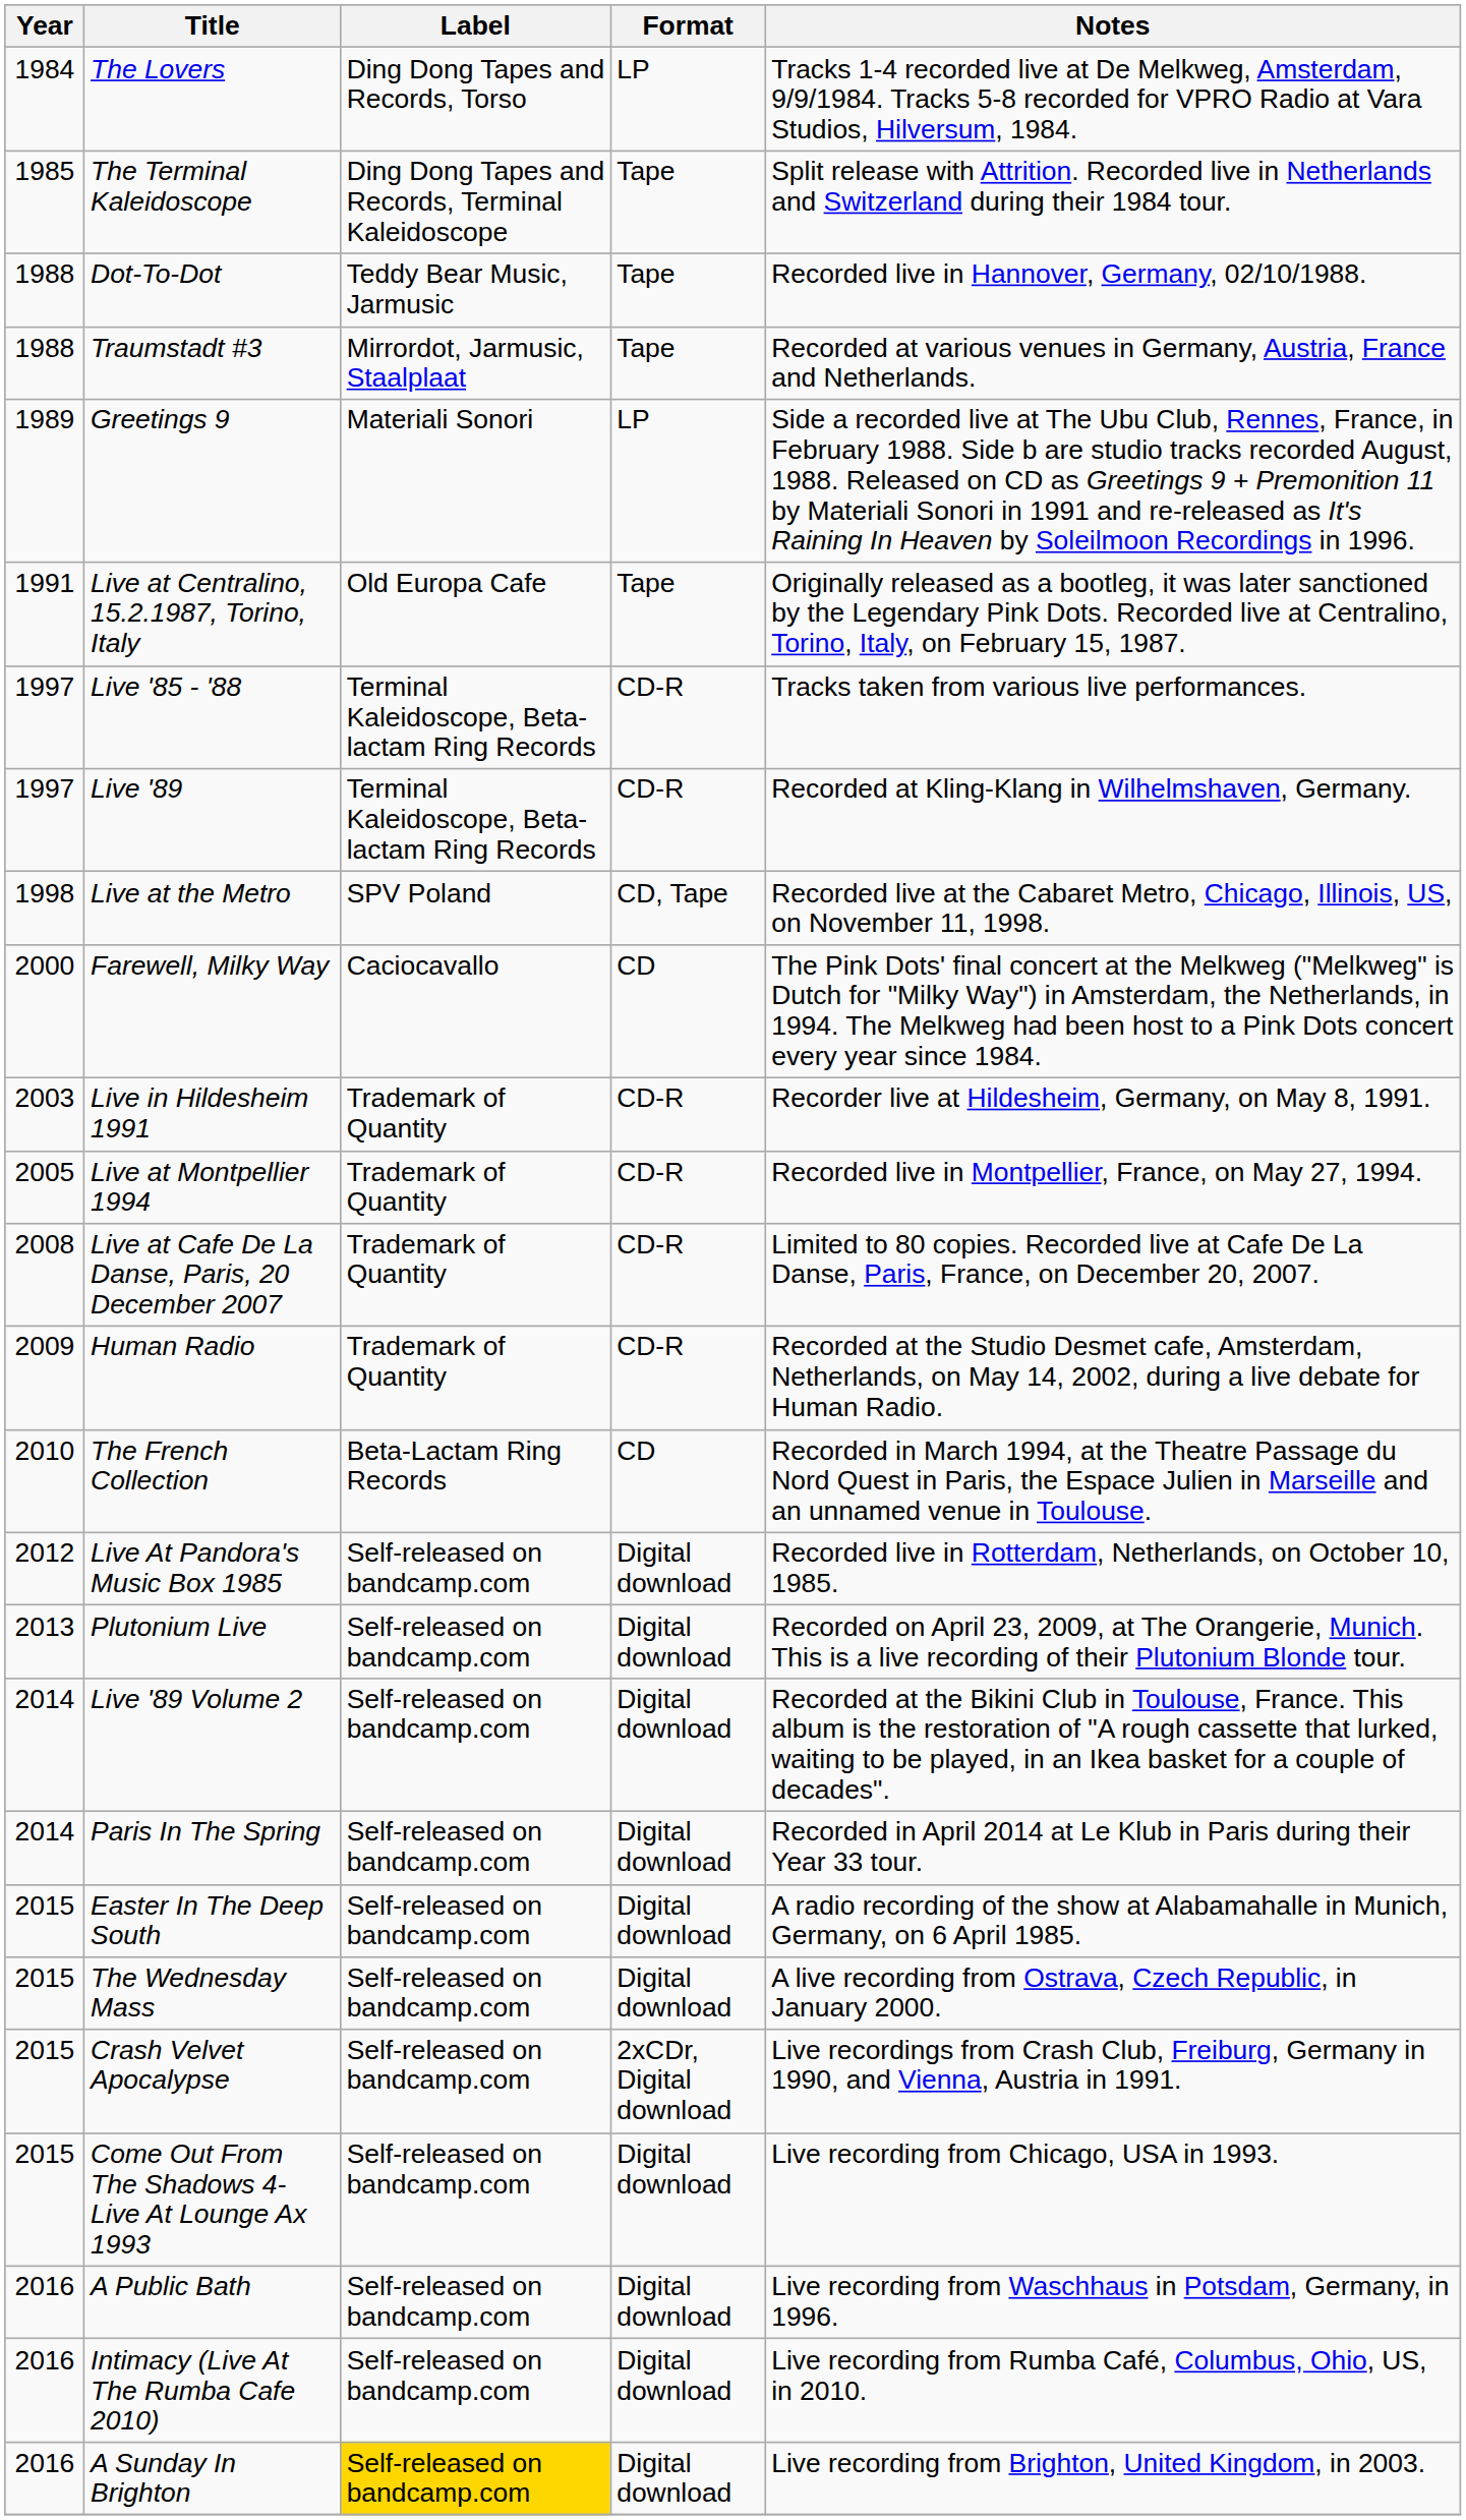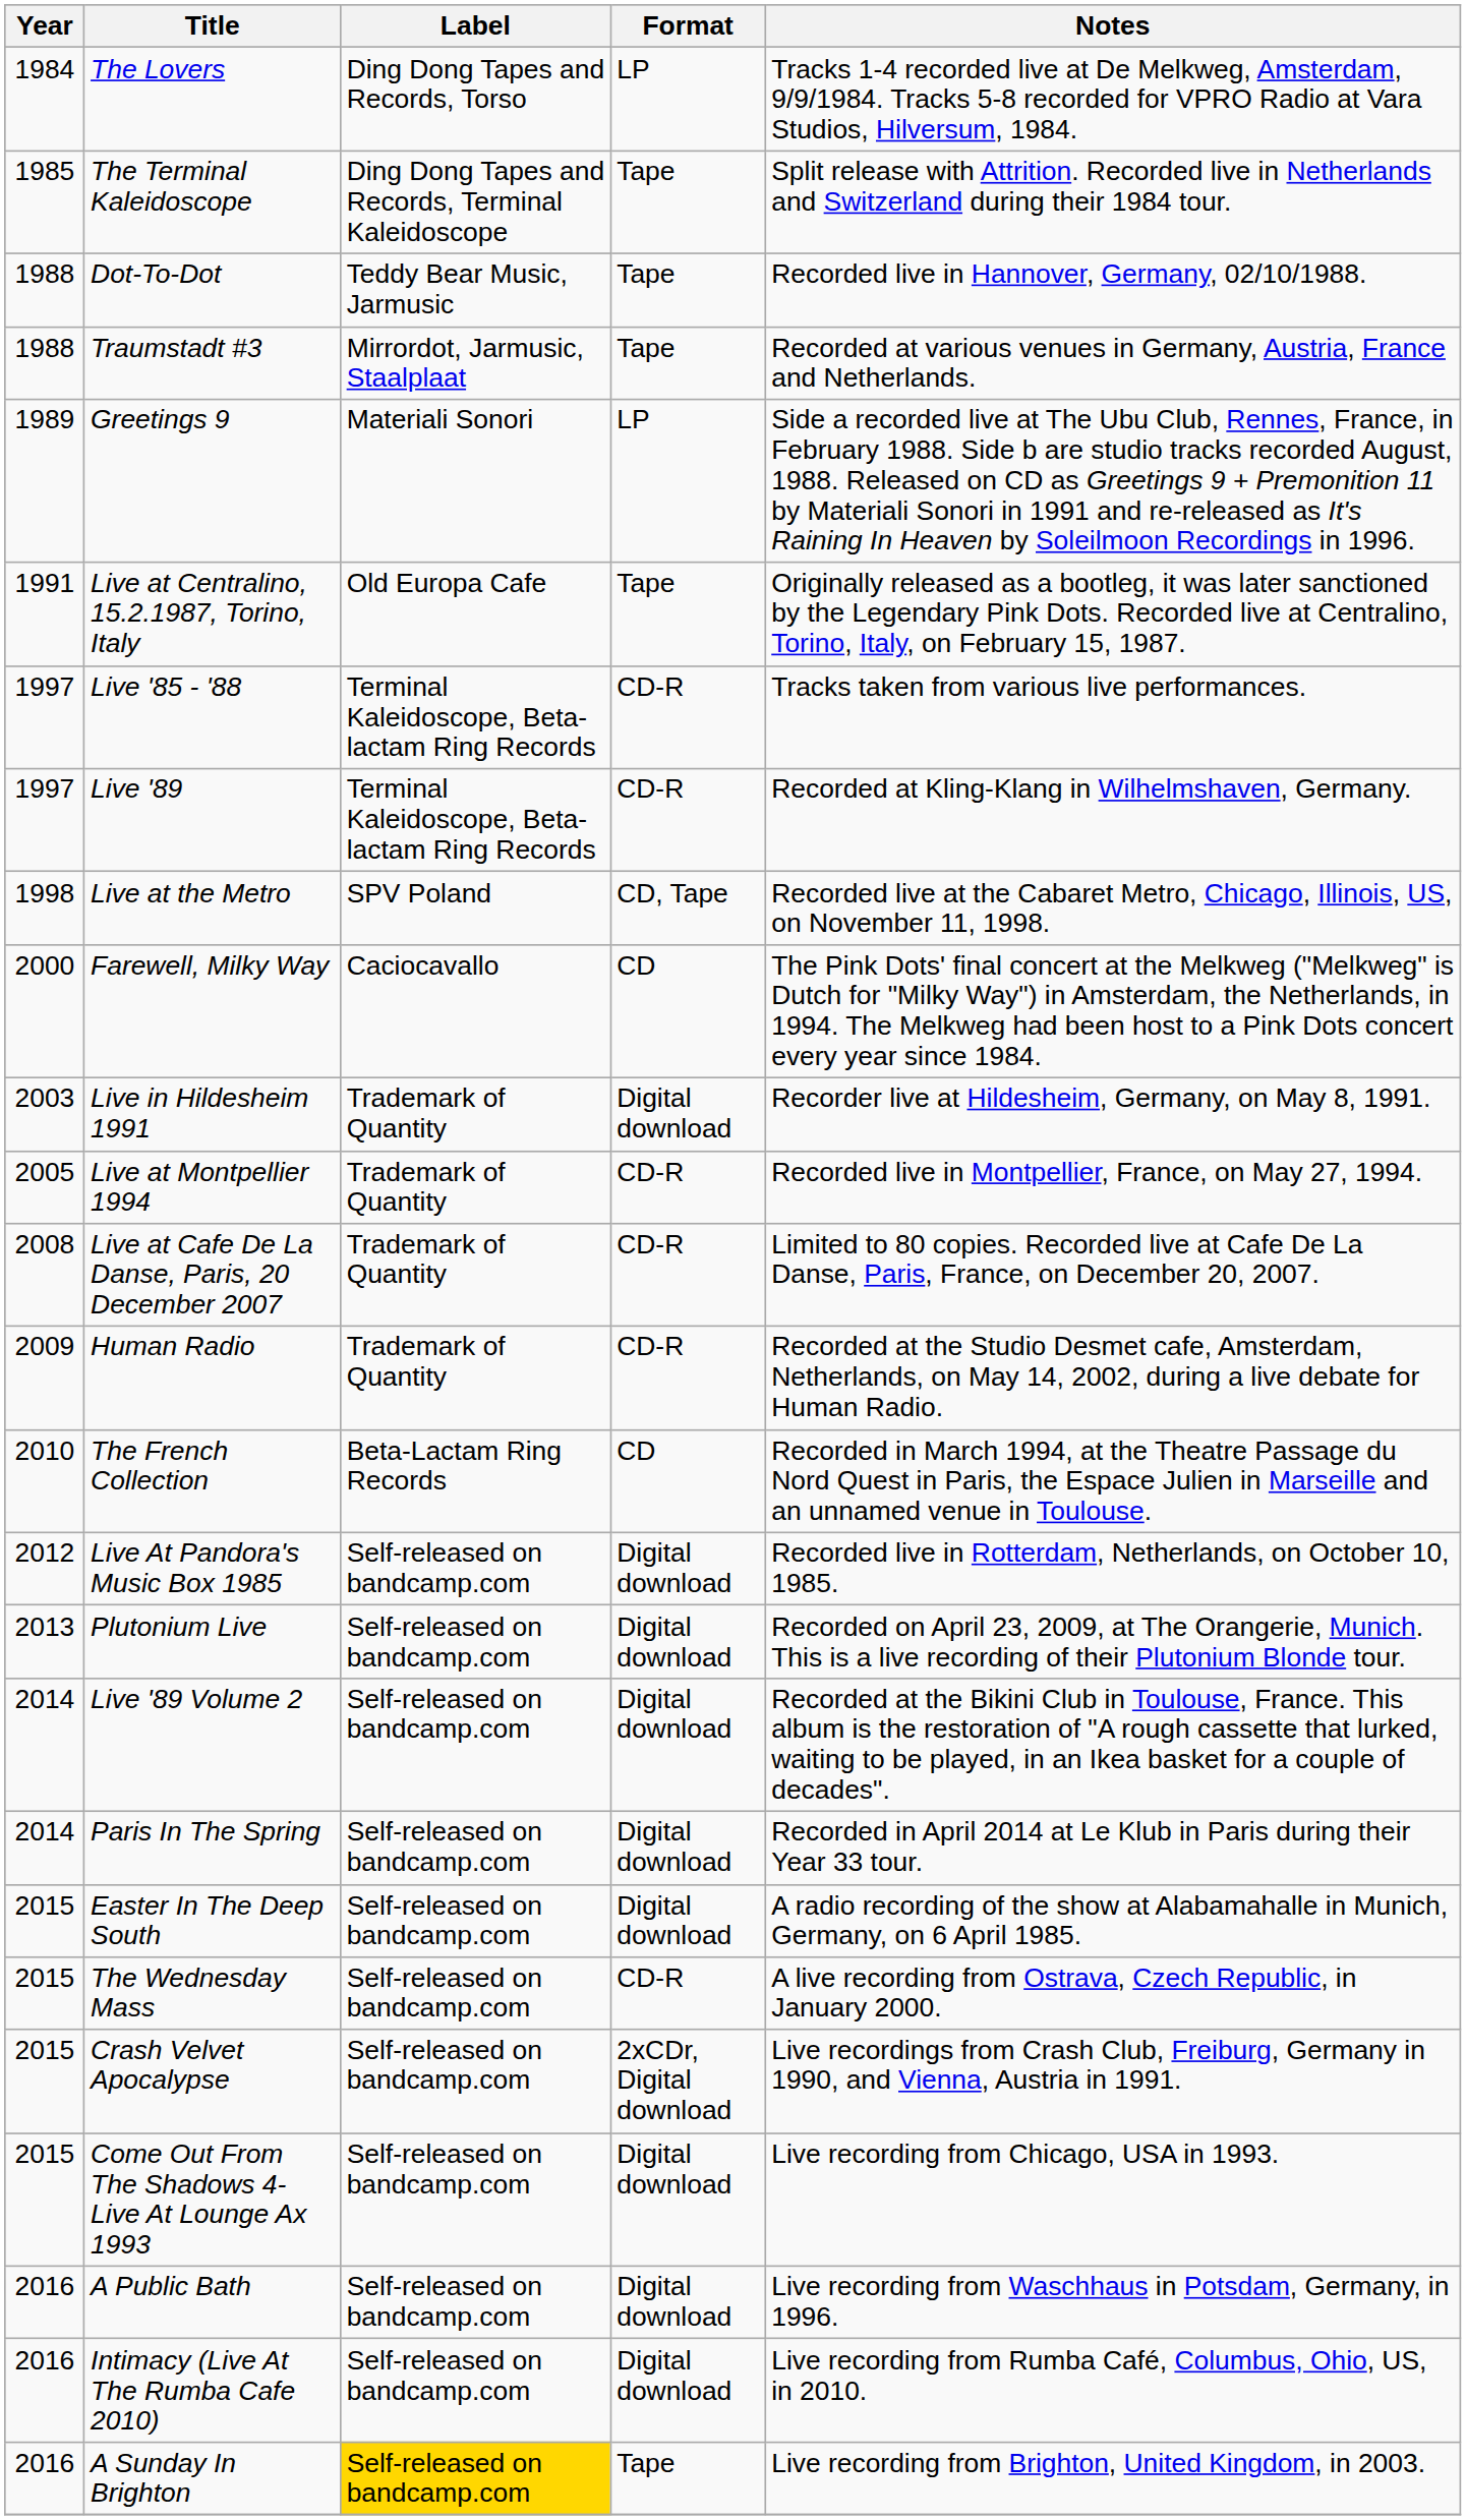 <table class="wikitable">
 <tr>
 <th align="center" valign="top" width="40">Year</th>
 <th align="left" valign="top">Title</th>
 <th align="left" valign="top">Label</th>
 <th align="left" valign="top">Format</th>
 <th align="left" valign="top">Notes</th>
 </tr>
 <tr>
 <td align="center" valign="top">1984</td>
 <td align="left" valign="top"><em><a href='#'>The Lovers</a></em></td>
 <td align="left" valign="top">Ding Dong Tapes and Records, Torso</td>
 <td align="left" valign="top">LP</td>
 <td align="left" valign="top">Tracks 1-4 recorded live at De Melkweg, <a href='#'>Amsterdam</a>, 9/9/1984. Tracks 5-8 recorded for VPRO Radio at Vara Studios, <a href='#'>Hilversum</a>, 1984.</td>
 </tr>
 <tr>
 <td align="center" valign="top">1985</td>
 <td align="left" valign="top"><em>The Terminal Kaleidoscope</em></td>
 <td align="left" valign="top">Ding Dong Tapes and Records, Terminal Kaleidoscope</td>
 <td align="left" valign="top">Tape</td>
 <td align="left" valign="top">Split release with <a href='#'>Attrition</a>. Recorded live in <a href='#'>Netherlands</a> and <a href='#'>Switzerland</a> during their 1984 tour.</td>
 </tr>
 <tr>
 <td align="center" valign="top">1988</td>
 <td align="left" valign="top"><em>Dot-To-Dot</em></td>
 <td align="left" valign="top">Teddy Bear Music, Jarmusic</td>
 <td align="left" valign="top">Tape</td>
 <td align="left" valign="top">Recorded live in <a href='#'>Hannover</a>, <a href='#'>Germany</a>, 02/10/1988.</td>
 </tr>
 <tr>
 <td align="center" valign="top">1988</td>
 <td align="left" valign="top"><em>Traumstadt #3</em></td>
 <td align="left" valign="top">Mirrordot, Jarmusic, <a href='#'>Staalplaat</a></td>
 <td align="left" valign="top">Tape</td>
 <td align="left" valign="top">Recorded at various venues in Germany, <a href='#'>Austria</a>, <a href='#'>France</a> and Netherlands.</td>
 </tr>
 <tr>
 <td align="center" valign="top">1989</td>
 <td align="left" valign="top"><em>Greetings 9</em></td>
 <td align="left" valign="top">Materiali Sonori</td>
 <td align="left" valign="top">LP</td>
 <td align="left" valign="top">Side a recorded live at The Ubu Club, <a href='#'>Rennes</a>, France, in February 1988. Side b are studio tracks recorded August, 1988. Released on CD as <em>Greetings 9 + Premonition 11</em> by Materiali Sonori in 1991 and re-released as <em>It's Raining In Heaven</em> by <a href='#'>Soleilmoon Recordings</a> in 1996.</td>
 </tr>
 <tr>
 <td align="center" valign="top">1991</td>
 <td align="left" valign="top"><em>Live at Centralino, 15.2.1987, Torino, Italy</em></td>
 <td align="left" valign="top">Old Europa Cafe</td>
 <td align="left" valign="top">Tape</td>
 <td align="left" valign="top">Originally released as a bootleg, it was later sanctioned by the Legendary Pink Dots. Recorded live at Centralino, <a href='#'>Torino</a>, <a href='#'>Italy</a>, on February 15, 1987.</td>
 </tr>
 <tr>
 <td align="center" valign="top">1997</td>
 <td align="left" valign="top"><em>Live '85 - '88</em></td>
 <td align="left" valign="top">Terminal Kaleidoscope, Beta-lactam Ring Records</td>
 <td align="left" valign="top">CD-R</td>
 <td align="left" valign="top">Tracks taken from various live performances.</td>
 </tr>
 <tr>
 <td align="center" valign="top">1997</td>
 <td align="left" valign="top"><em>Live '89</em></td>
 <td align="left" valign="top">Terminal Kaleidoscope, Beta-lactam Ring Records</td>
 <td align="left" valign="top">CD-R</td>
 <td align="left" valign="top">Recorded at Kling-Klang in <a href='#'>Wilhelmshaven</a>, Germany.</td>
 </tr>
 <tr>
 <td align="center" valign="top">1998</td>
 <td align="left" valign="top"><em>Live at the Metro</em></td>
 <td align="left" valign="top">SPV Poland</td>
 <td align="left" valign="top">CD, Tape</td>
 <td align="left" valign="top">Recorded live at the Cabaret Metro, <a href='#'>Chicago</a>, <a href='#'>Illinois</a>, <a href='#'>US</a>, on November 11, 1998.</td>
 </tr>
 <tr>
 <td align="center" valign="top">2000</td>
 <td align="left" valign="top"><em>Farewell, Milky Way</em></td>
 <td align="left" valign="top">Caciocavallo</td>
 <td align="left" valign="top">CD</td>
 <td align="left" valign="top">The Pink Dots' final concert at the Melkweg ("Melkweg" is Dutch for "Milky Way") in Amsterdam, the Netherlands, in 1994. The Melkweg had been host to a Pink Dots concert every year since 1984.</td>
 </tr>
 <tr>
 <td align="center" valign="top">2003</td>
 <td align="left" valign="top"><em>Live in Hildesheim 1991</em></td>
 <td align="left" valign="top">Trademark of Quantity</td>
-<td align="left" valign="top">CD-R</td>
+<td align="left" valign="top">Digital download</td>
 <td align="left" valign="top">Recorder live at <a href='#'>Hildesheim</a>, Germany, on May 8, 1991.</td>
 </tr>
 <tr>
 <td align="center" valign="top">2005</td>
 <td align="left" valign="top"><em>Live at Montpellier 1994</em></td>
 <td align="left" valign="top">Trademark of Quantity</td>
 <td align="left" valign="top">CD-R</td>
 <td align="left" valign="top">Recorded live in <a href='#'>Montpellier</a>, France, on May 27, 1994.</td>
 </tr>
 <tr>
 <td align="center" valign="top">2008</td>
 <td align="left" valign="top"><em>Live at Cafe De La Danse, Paris, 20 December 2007</em></td>
 <td align="left" valign="top">Trademark of Quantity</td>
 <td align="left" valign="top">CD-R</td>
 <td align="left" valign="top">Limited to 80 copies. Recorded live at Cafe De La Danse, <a href='#'>Paris</a>, France, on December 20, 2007.</td>
 </tr>
 <tr>
 <td align="center" valign="top">2009</td>
 <td align="left" valign="top"><em>Human Radio</em></td>
 <td align="left" valign="top">Trademark of Quantity</td>
 <td align="left" valign="top">CD-R</td>
 <td align="left" valign="top">Recorded at the Studio Desmet cafe, Amsterdam, Netherlands, on May 14, 2002, during a live debate for Human Radio.</td>
 </tr>
 <tr>
 <td align="center" valign="top">2010</td>
 <td align="left" valign="top"><em>The French Collection</em></td>
 <td align="left" valign="top">Beta-Lactam Ring Records</td>
 <td align="left" valign="top">CD</td>
 <td align="left" valign="top">Recorded in March 1994, at the Theatre Passage du Nord Quest in Paris, the Espace Julien in <a href='#'>Marseille</a> and an unnamed venue in <a href='#'>Toulouse</a>.</td>
 </tr>
 <tr>
 <td align="center" valign="top">2012</td>
 <td align="left" valign="top"><em>Live At Pandora's Music Box 1985</em></td>
 <td align="left" valign="top">Self-released on bandcamp.com</td>
 <td align="left" valign="top">Digital download</td>
 <td align="left" valign="top">Recorded live in <a href='#'>Rotterdam</a>, Netherlands, on October 10, 1985.</td>
 </tr>
 <tr>
 <td align="center" valign="top">2013</td>
 <td align="left" valign="top"><em>Plutonium Live</em></td>
 <td align="left" valign="top">Self-released on bandcamp.com</td>
 <td align="left" valign="top">Digital download</td>
 <td align="left" valign="top">Recorded on April 23, 2009, at The Orangerie, <a href='#'>Munich</a>. This is a live recording of their <a href='#'>Plutonium Blonde</a> tour.</td>
 </tr>
 <tr>
 <td align="center" valign="top">2014</td>
 <td align="left" valign="top"><em>Live '89 Volume 2</em></td>
 <td align="left" valign="top">Self-released on bandcamp.com</td>
 <td align="left" valign="top">Digital download</td>
 <td align="left" valign="top">Recorded at the Bikini Club in <a href='#'>Toulouse</a>, France. This album is the restoration of "A rough cassette that lurked, waiting to be played, in an Ikea basket for a couple of decades".</td>
 </tr>
 <tr>
 <td align="center" valign="top">2014</td>
 <td align="left" valign="top"><em>Paris In The Spring</em></td>
 <td align="left" valign="top">Self-released on bandcamp.com</td>
 <td align="left" valign="top">Digital download</td>
 <td align="left" valign="top">Recorded in April 2014 at Le Klub in Paris during their Year 33 tour.</td>
 </tr>
 <tr>
 <td align="center" valign="top">2015</td>
 <td align="left" valign="top"><em>Easter In The Deep South</em></td>
 <td align="left" valign="top">Self-released on bandcamp.com</td>
 <td align="left" valign="top">Digital download</td>
 <td align="left" valign="top">A radio recording of the show at Alabamahalle in Munich, Germany, on 6 April 1985.</td>
 </tr>
 <tr>
 <td align="center" valign="top">2015</td>
 <td align="left" valign="top"><em>The Wednesday Mass</em></td>
 <td align="left" valign="top">Self-released on bandcamp.com</td>
-<td align="left" valign="top">Digital download</td>
+<td align="left" valign="top">CD-R</td>
 <td align="left" valign="top">A live recording from <a href='#'>Ostrava</a>, <a href='#'>Czech Republic</a>, in January 2000.</td>
 </tr>
 <tr>
 <td align="center" valign="top">2015</td>
 <td align="left" valign="top"><em>Crash Velvet Apocalypse</em></td>
 <td align="left" valign="top">Self-released on bandcamp.com</td>
 <td align="left" valign="top">2xCDr, Digital download</td>
 <td align="left" valign="top">Live recordings from Crash Club, <a href='#'>Freiburg</a>, Germany in 1990, and <a href='#'>Vienna</a>, Austria in 1991.</td>
 </tr>
 <tr>
 <td align="center" valign="top">2015</td>
 <td align="left" valign="top"><em>Come Out From The Shadows 4-Live At Lounge Ax 1993</em></td>
 <td align="left" valign="top">Self-released on bandcamp.com</td>
 <td align="left" valign="top">Digital download</td>
 <td align="left" valign="top">Live recording from Chicago, USA in 1993.</td>
 </tr>
 <tr>
 <td align="center" valign="top">2016</td>
 <td align="left" valign="top"><em>A Public Bath</em></td>
 <td align="left" valign="top">Self-released on bandcamp.com</td>
 <td align="left" valign="top">Digital download</td>
 <td align="left" valign="top">Live recording from <a href='#'>Waschhaus</a> in <a href='#'>Potsdam</a>, Germany, in 1996.</td>
 </tr>
 <tr>
 <td align="center" valign="top">2016</td>
 <td align="left" valign="top"><em>Intimacy (Live At The Rumba Cafe 2010)</em></td>
 <td align="left" valign="top">Self-released on bandcamp.com</td>
 <td align="left" valign="top">Digital download</td>
 <td align="left" valign="top">Live recording from Rumba Café, <a href='#'>Columbus, Ohio</a>, US, in 2010.</td>
 </tr>
 <tr>
 <td align="center" valign="top">2016</td>
 <td align="left" valign="top"><em>A Sunday In Brighton</em></td>
 <td align="left" valign="top" style="background: gold;">Self-released on bandcamp.com</td>
-<td align="left" valign="top">Digital download</td>
+<td align="left" valign="top">Tape</td>
 <td align="left" valign="top">Live recording from <a href='#'>Brighton</a>, <a href='#'>United Kingdom</a>, in 2003.</td>
 </tr>
 <tr>
 </tr>
 </table>
